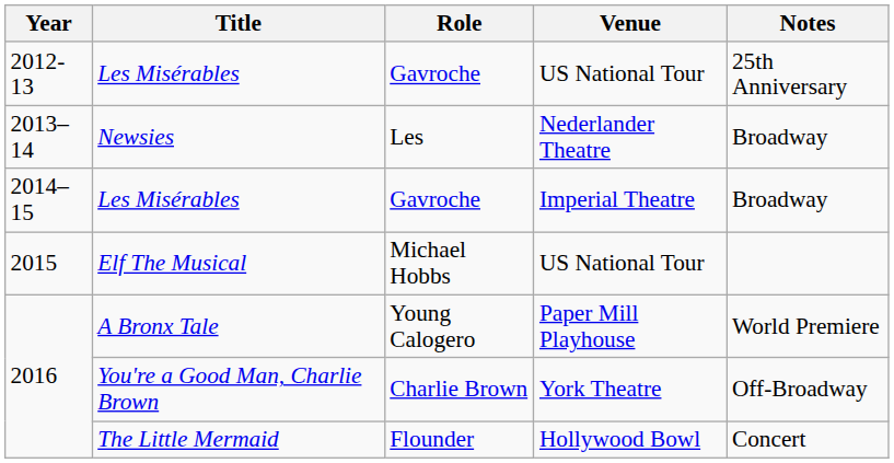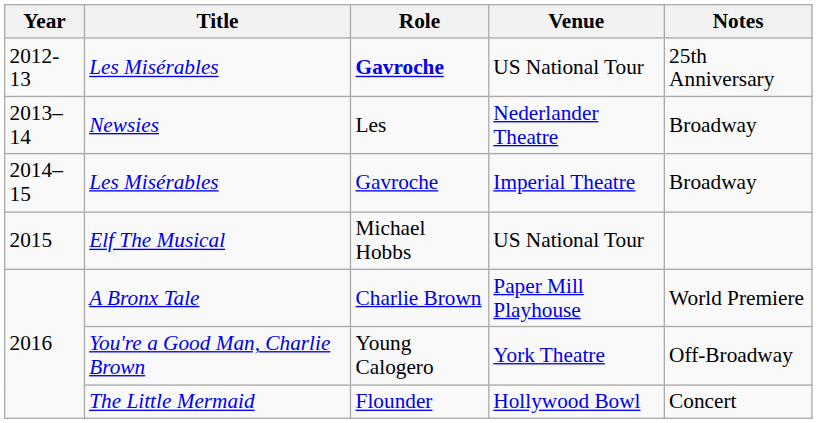 <table class="wikitable">
 <tr>
 <th>Year</th>
 <th>Title</th>
 <th>Role</th>
 <th>Venue</th>
 <th>Notes</th>
 </tr>
 <tr>
 <td>2012-13</td>
 <td><em><a href='#'>Les Misérables</a></em></td>
-<td><a href='#'>Gavroche</a></td>
+<td><strong><a href='#'>Gavroche</a></strong></td>
 <td>US National Tour</td>
 <td>25th Anniversary</td>
 </tr>
 <tr>
 <td>2013–14</td>
 <td><em><a href='#'>Newsies</a></em></td>
 <td>Les</td>
 <td><a href='#'>Nederlander Theatre</a></td>
 <td>Broadway</td>
 </tr>
 <tr>
 <td>2014–15</td>
 <td><em><a href='#'>Les Misérables</a></em></td>
 <td><a href='#'>Gavroche</a></td>
 <td><a href='#'>Imperial Theatre</a></td>
 <td>Broadway</td>
 </tr>
 <tr>
 <td>2015</td>
 <td><em><a href='#'>Elf The Musical</a></em></td>
 <td>Michael Hobbs</td>
 <td>US National Tour</td>
 <td></td>
 </tr>
 <tr>
 <td rowspan="3">2016</td>
 <td><em><a href='#'>A Bronx Tale</a></em></td>
-<td>Young Calogero</td>
+<td><a href='#'>Charlie Brown</a></td>
 <td><a href='#'>Paper Mill Playhouse</a></td>
 <td>World Premiere</td>
 </tr>
 <tr>
 <td><em><a href='#'>You're a Good Man, Charlie Brown</a></em></td>
-<td><a href='#'>Charlie Brown</a></td>
+<td>Young Calogero</td>
 <td><a href='#'>York Theatre</a></td>
 <td>Off-Broadway</td>
 </tr>
 <tr>
 <td><em><a href='#'>The Little Mermaid</a></em></td>
 <td><a href='#'>Flounder</a></td>
 <td><a href='#'>Hollywood Bowl</a></td>
 <td>Concert</td>
 </tr>
 </table>
